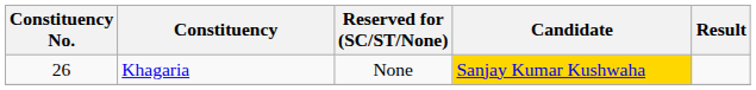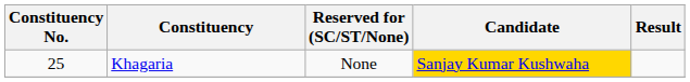 <table class= "wikitable sortable">
 <tr>
 <th align="center">Constituency <br> No.</th>
 <th style="width:180px;">Constituency</th>
 <th align="center">Reserved for<br>(SC/ST/None)</th>
 <th style="width:200px;">Candidate</th>
 <th align="center">Result</th>
 </tr>
 <tr>
-<td style="text-align:center;">26</td>
+<td style="text-align:center;">25</td>
 <td><a href='#'>Khagaria</a></td>
 <td style="text-align:center;">None</td>
 <td style="background: gold;"><a href='#'>Sanjay Kumar Kushwaha</a></td>
 <td></td>
 </tr>
 <tr>
 </tr>
 </table>
